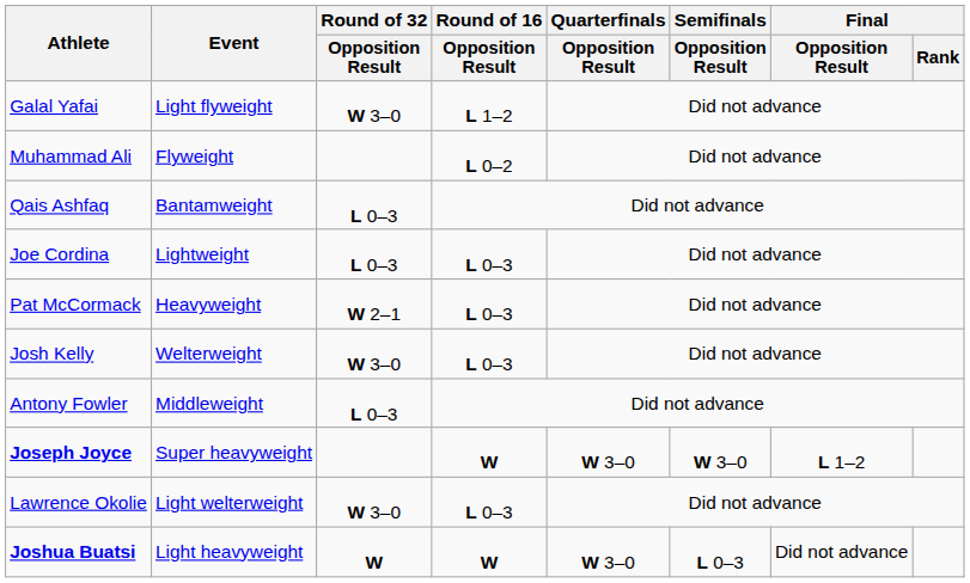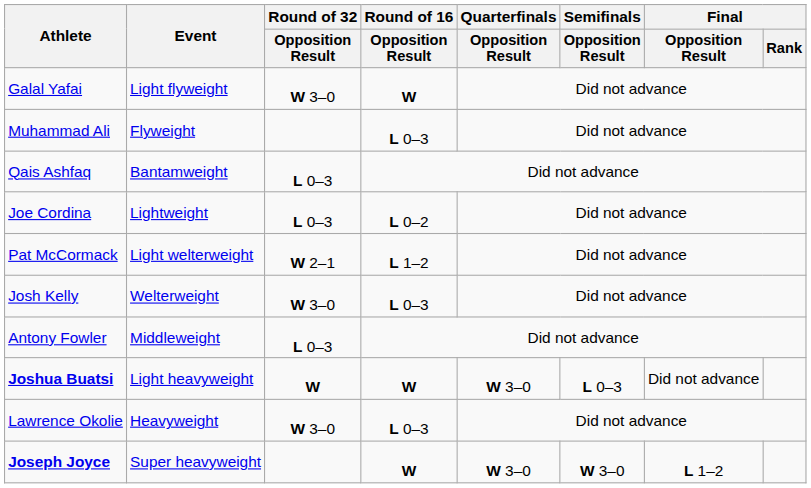 <table class="wikitable" style="font-size:90%;">
 <tr>
 <th rowspan=2>Athlete</th>
 <th rowspan=2>Event</th>
 <th>Round of 32</th>
 <th>Round of 16</th>
 <th>Quarterfinals</th>
 <th>Semifinals</th>
 <th colspan=2>Final</th>
 </tr>
 <tr style="font-size:95%">
 <th>Opposition<br>Result</th>
 <th>Opposition<br>Result</th>
 <th>Opposition<br>Result</th>
 <th>Opposition<br>Result</th>
 <th>Opposition<br>Result</th>
 <th>Rank</th>
 </tr>
 <tr align=center>
 <td align=left><a href='#'>Galal Yafai</a></td>
 <td align=left><a href='#'>Light flyweight</a></td>
 <td><br><strong>W</strong> 3–0</td>
-<td><br><strong>L</strong> 1–2</td>
+<td><br><strong>W</strong> </td>
 <td colspan=4>Did not advance</td>
 </tr>
 <tr align=center>
 <td align=left><a href='#'>Muhammad Ali</a></td>
 <td align=left><a href='#'>Flyweight</a></td>
 <td></td>
-<td><br><strong>L</strong> 0–2</td>
+<td><br><strong>L</strong> 0–3</td>
 <td colspan=4>Did not advance</td>
 </tr>
 <tr align=center>
 <td align=left><a href='#'>Qais Ashfaq</a></td>
 <td align=left><a href='#'>Bantamweight</a></td>
 <td><br><strong>L</strong> 0–3</td>
 <td colspan=5>Did not advance</td>
 </tr>
 <tr align=center>
 <td align=left><a href='#'>Joe Cordina</a></td>
 <td align=left><a href='#'>Lightweight</a></td>
 <td><br><strong>L</strong> 0–3</td>
-<td><br><strong>L</strong> 0–3</td>
+<td><br><strong>L</strong> 0–2</td>
 <td colspan=4>Did not advance</td>
 </tr>
 <tr align=center>
 <td align=left><a href='#'>Pat McCormack</a></td>
-<td align=left><a href='#'>Heavyweight</a></td>
+<td align=left><a href='#'>Light welterweight</a></td>
 <td><br><strong>W</strong> 2–1</td>
-<td><br><strong>L</strong> 0–3</td>
+<td><br><strong>L</strong> 1–2</td>
 <td colspan=4>Did not advance</td>
 </tr>
 <tr align=center>
 <td align=left><a href='#'>Josh Kelly</a></td>
 <td align=left><a href='#'>Welterweight</a></td>
 <td><br><strong>W</strong> 3–0</td>
 <td><br><strong>L</strong> 0–3</td>
 <td colspan=4>Did not advance</td>
 </tr>
 <tr align=center>
 <td align=left><a href='#'>Antony Fowler</a></td>
 <td align=left><a href='#'>Middleweight</a></td>
 <td><br><strong>L</strong> 0–3</td>
 <td colspan=5>Did not advance</td>
 </tr>
 <tr align=center>
+<td align=left><strong><a href='#'>Joshua Buatsi</a></strong></td>
+<td align=left><a href='#'>Light heavyweight</a></td>
+<td><br><strong>W</strong> </td>
+<td><br><strong>W</strong> </td>
+<td><br><strong>W</strong> 3–0</td>
+<td><br><strong>L</strong> 0–3</td>
+<td>Did not advance</td>
+<td></td>
+</tr>
+<tr align=center>
+<td align=left><a href='#'>Lawrence Okolie</a></td>
+<td align=left><a href='#'>Heavyweight</a></td>
+<td><br><strong>W</strong> 3–0</td>
+<td><br><strong>L</strong> 0–3</td>
+<td colspan=4>Did not advance</td>
+</tr>
+<tr align=center>
 <td align=left><strong><a href='#'>Joseph Joyce</a></strong></td>
 <td align=left><a href='#'>Super heavyweight</a></td>
 <td></td>
 <td><br><strong>W</strong> </td>
 <td><br><strong>W</strong> 3–0</td>
 <td><br><strong>W</strong> 3–0</td>
 <td><br><strong>L</strong> 1–2</td>
 <td></td>
 </tr>
-<tr align=center>
-<td align=left><a href='#'>Lawrence Okolie</a></td>
-<td align=left><a href='#'>Light welterweight</a></td>
-<td><br><strong>W</strong> 3–0</td>
-<td><br><strong>L</strong> 0–3</td>
-<td colspan=4>Did not advance</td>
-</tr>
-<tr align=center>
-<td align=left><strong><a href='#'>Joshua Buatsi</a></strong></td>
-<td align=left><a href='#'>Light heavyweight</a></td>
-<td><br><strong>W</strong> </td>
-<td><br><strong>W</strong> </td>
-<td><br><strong>W</strong> 3–0</td>
-<td><br><strong>L</strong> 0–3</td>
-<td>Did not advance</td>
-<td></td>
-</tr>
 </table>
